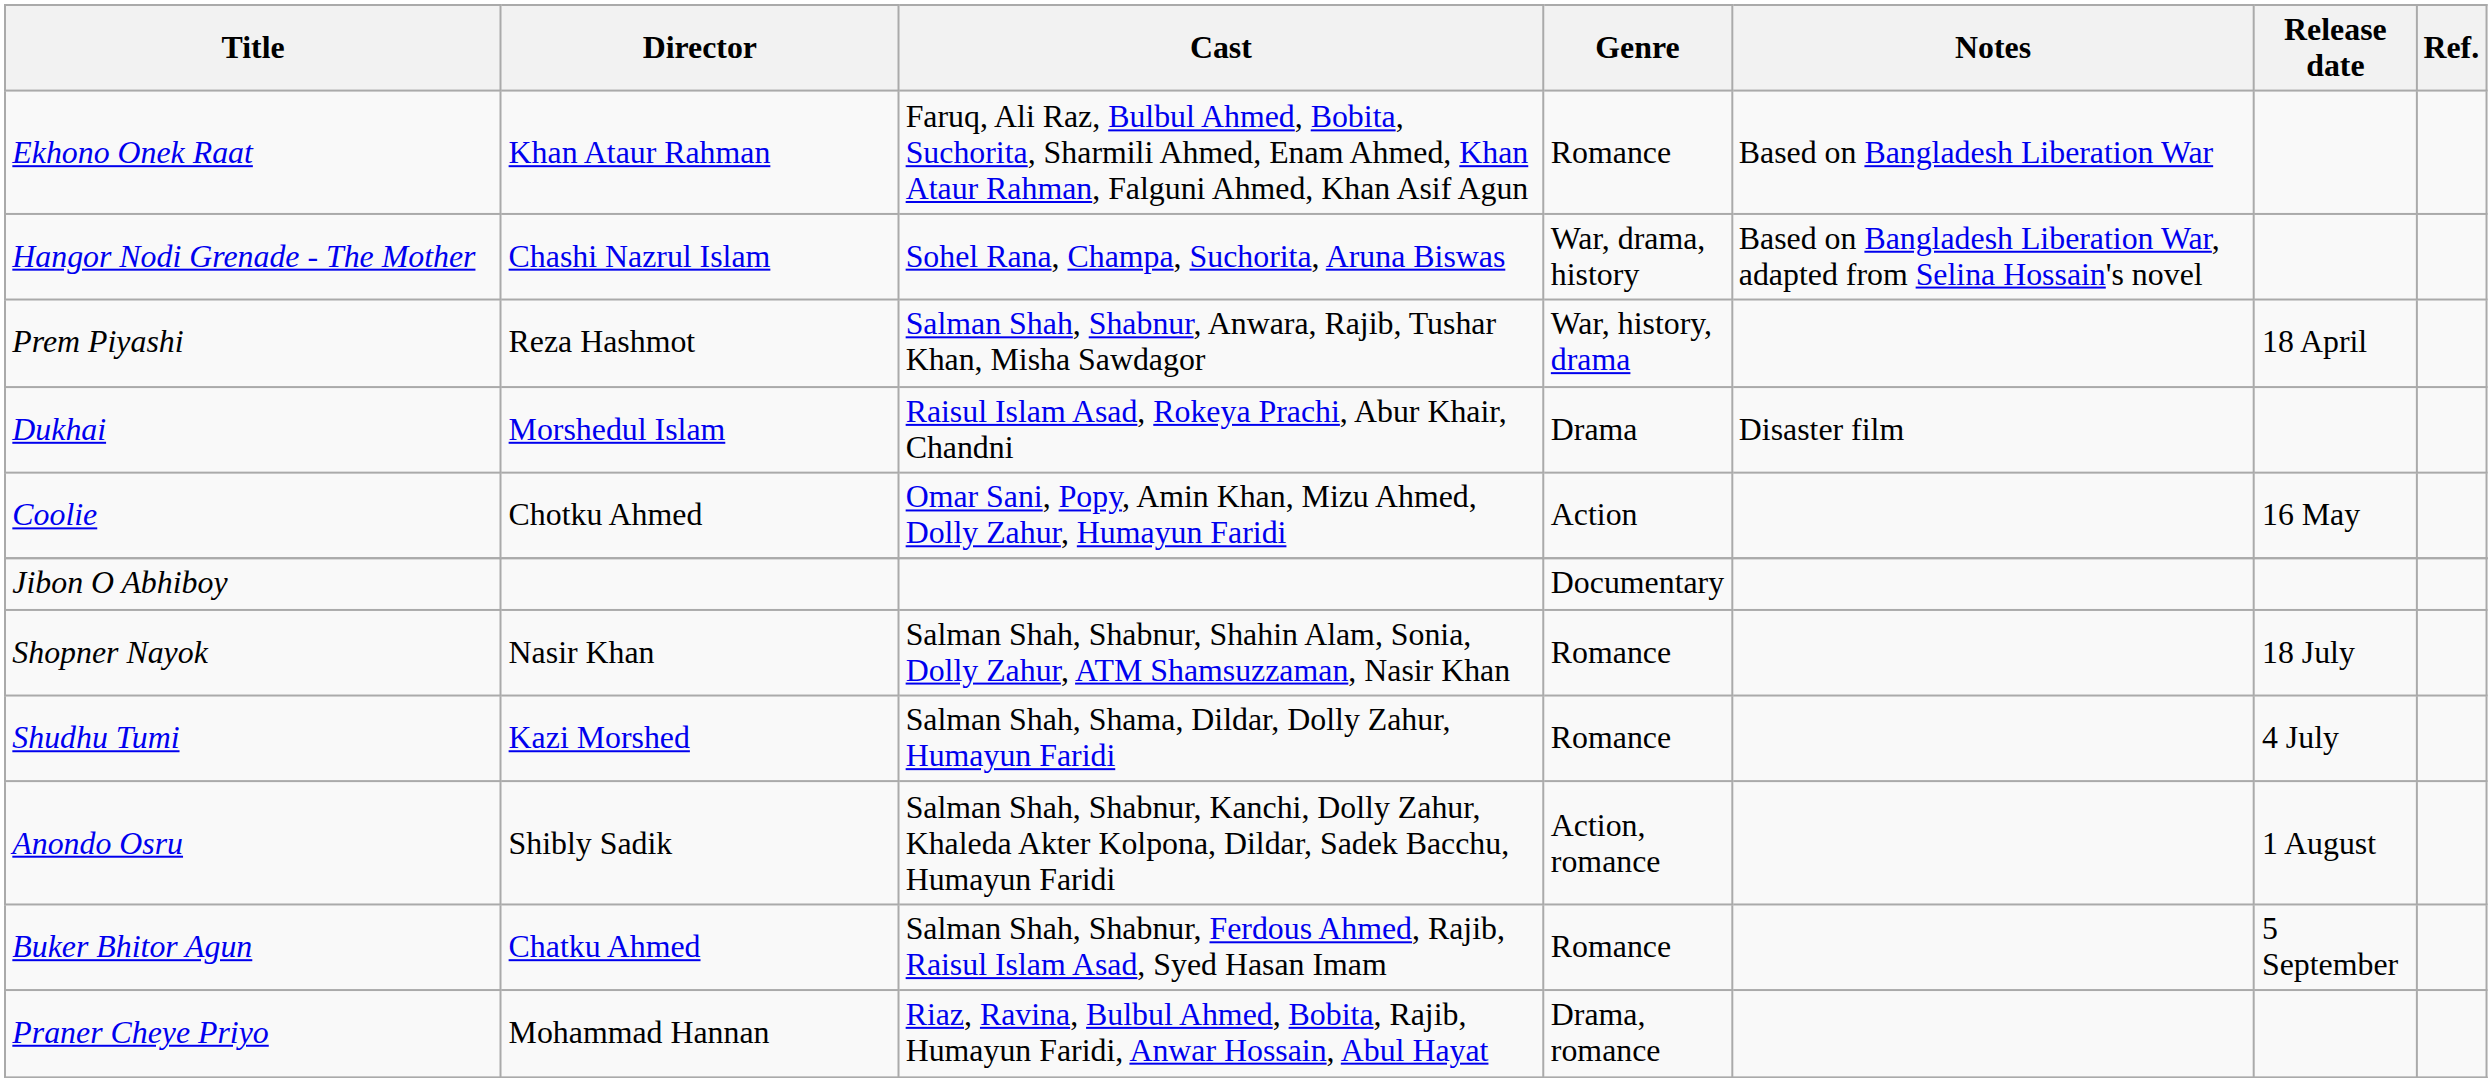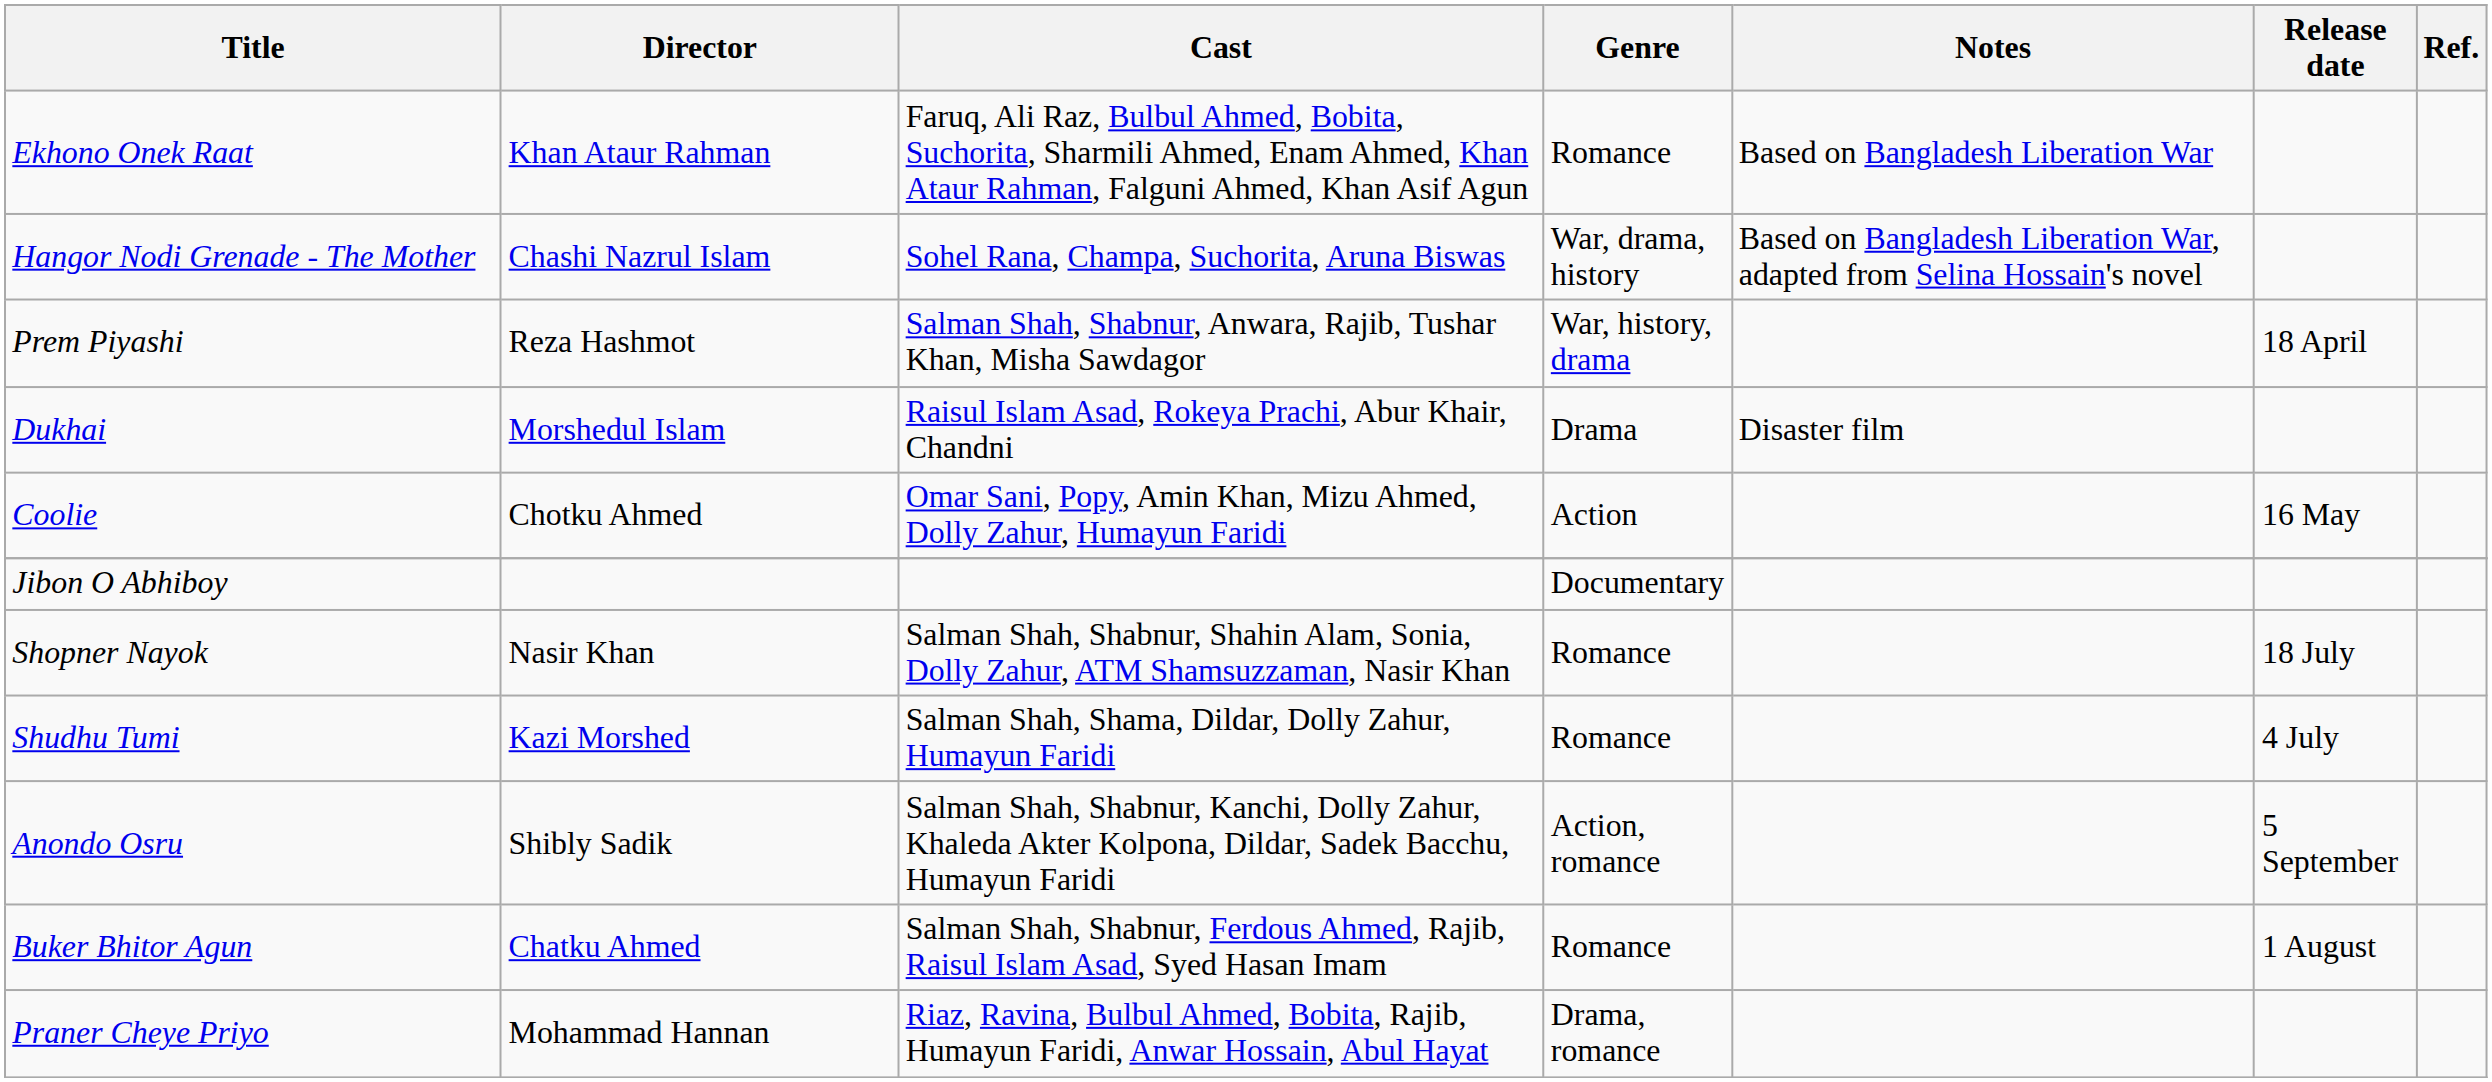 <table class="wikitable sortable">
 <tr>
 <th style="width:20%;">Title</th>
 <th style="width:16%;">Director</th>
 <th style="width:26%;">Cast</th>
 <th style="width:5%;">Genre</th>
 <th>Notes</th>
 <th>Release <br> date</th>
 <th style="width:2%;">Ref.</th>
 </tr>
 <tr>
 <td><em><a href='#'>Ekhono Onek Raat</a></em></td>
 <td><a href='#'>Khan Ataur Rahman</a></td>
 <td>Faruq, Ali Raz, <a href='#'>Bulbul Ahmed</a>, <a href='#'>Bobita</a>, <a href='#'>Suchorita</a>, Sharmili Ahmed, Enam Ahmed, <a href='#'>Khan Ataur Rahman</a>, Falguni Ahmed, Khan Asif Agun</td>
 <td>Romance</td>
 <td>Based on <a href='#'>Bangladesh Liberation War</a></td>
 <td></td>
 <td></td>
 </tr>
 <tr>
 <td><em><a href='#'>Hangor Nodi Grenade - The Mother</a></em></td>
 <td><a href='#'>Chashi Nazrul Islam</a></td>
 <td><a href='#'>Sohel Rana</a>, <a href='#'>Champa</a>, <a href='#'>Suchorita</a>, <a href='#'>Aruna Biswas</a></td>
 <td>War, drama, history</td>
 <td>Based on <a href='#'>Bangladesh Liberation War</a>, adapted from <a href='#'>Selina Hossain</a>'s novel</td>
 <td></td>
 <td></td>
 </tr>
 <tr>
 <td><em>Prem Piyashi</em></td>
 <td>Reza Hashmot</td>
 <td><a href='#'>Salman Shah</a>, <a href='#'>Shabnur</a>, Anwara, Rajib, Tushar Khan, Misha Sawdagor</td>
 <td>War, history, <a href='#'>drama</a></td>
 <td></td>
 <td>18 April</td>
 <td></td>
 </tr>
 <tr>
 <td><em><a href='#'>Dukhai</a></em></td>
 <td><a href='#'>Morshedul Islam</a></td>
 <td><a href='#'>Raisul Islam Asad</a>, <a href='#'>Rokeya Prachi</a>, Abur Khair, Chandni</td>
 <td>Drama</td>
 <td>Disaster film</td>
 <td></td>
 <td></td>
 </tr>
 <tr>
 <td><em><a href='#'>Coolie</a></em></td>
 <td>Chotku Ahmed</td>
 <td><a href='#'>Omar Sani</a>, <a href='#'>Popy</a>, Amin Khan, Mizu Ahmed, <a href='#'>Dolly Zahur</a>, <a href='#'>Humayun Faridi</a></td>
 <td>Action</td>
 <td></td>
 <td>16 May</td>
 <td></td>
 </tr>
 <tr>
 </tr>
 <tr>
 <td><em>Jibon O Abhiboy</em></td>
 <td></td>
 <td></td>
 <td>Documentary</td>
 <td></td>
 <td></td>
 <td></td>
 </tr>
 <tr>
 <td><em>Shopner Nayok</em></td>
 <td>Nasir Khan</td>
 <td>Salman Shah, Shabnur, Shahin Alam, Sonia, <a href='#'>Dolly Zahur</a>, <a href='#'>ATM Shamsuzzaman</a>, Nasir Khan</td>
 <td>Romance</td>
 <td></td>
 <td>18 July</td>
 <td></td>
 </tr>
 <tr>
 <td><em><a href='#'>Shudhu Tumi</a></em></td>
 <td><a href='#'>Kazi Morshed</a></td>
 <td>Salman Shah, Shama, Dildar, Dolly Zahur, <a href='#'>Humayun Faridi</a></td>
 <td>Romance</td>
 <td></td>
 <td>4 July</td>
 <td></td>
 </tr>
 <tr>
 <td><em><a href='#'>Anondo Osru</a></em></td>
 <td>Shibly Sadik</td>
 <td>Salman Shah, Shabnur, Kanchi, Dolly Zahur, Khaleda Akter Kolpona, Dildar, Sadek Bacchu, Humayun Faridi</td>
 <td>Action, romance</td>
 <td></td>
-<td>1 August</td>
+<td>5 September</td>
 <td></td>
 </tr>
 <tr>
 <td><em><a href='#'>Buker Bhitor Agun</a></em></td>
 <td><a href='#'>Chatku Ahmed</a></td>
 <td>Salman Shah, Shabnur, <a href='#'>Ferdous Ahmed</a>, Rajib, <a href='#'>Raisul Islam Asad</a>, Syed Hasan Imam</td>
 <td>Romance</td>
 <td></td>
-<td>5 September</td>
+<td>1 August</td>
 <td></td>
 </tr>
 <tr>
 <td><em><a href='#'>Praner Cheye Priyo</a></em></td>
 <td>Mohammad Hannan</td>
 <td><a href='#'>Riaz</a>, <a href='#'>Ravina</a>, <a href='#'>Bulbul Ahmed</a>, <a href='#'>Bobita</a>, Rajib, Humayun Faridi, <a href='#'>Anwar Hossain</a>, <a href='#'>Abul Hayat</a></td>
 <td>Drama, romance</td>
 <td></td>
 <td></td>
 <td></td>
 </tr>
 <tr>
 </tr>
 </table>
